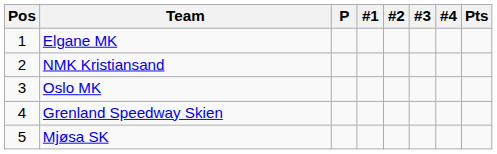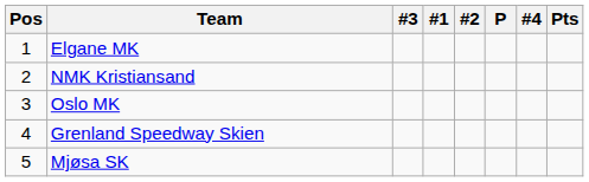 <table class="wikitable" style="font-size: 100%">
 <tr>
 <th width=20>Pos</th>
 <th width=300>Team</th>
-<th width=20>P</th>
+<th width=20>#3</th>
 <th width=20>#1</th>
 <th width=20>#2</th>
-<th width=20>#3</th>
+<th width=20>P</th>
 <th width=20>#4</th>
 <th width=20>Pts</th>
 </tr>
 <tr align=center style=>
 <td>1</td>
 <td align="left"><a href='#'>Elgane MK</a></td>
 <td></td>
 <td></td>
 <td></td>
 <td></td>
 <td></td>
 <td></td>
 </tr>
 <tr align=center style=>
 <td>2</td>
 <td align="left"><a href='#'>NMK Kristiansand</a></td>
 <td></td>
 <td></td>
 <td></td>
 <td></td>
 <td></td>
 <td></td>
 </tr>
 <tr align=center style=>
 <td>3</td>
 <td align="left"><a href='#'>Oslo MK</a></td>
 <td></td>
 <td></td>
 <td></td>
 <td></td>
 <td></td>
 <td></td>
 </tr>
 <tr align=center style=>
 <td>4</td>
 <td align="left"><a href='#'>Grenland Speedway Skien</a></td>
 <td></td>
 <td></td>
 <td></td>
 <td></td>
 <td></td>
 <td></td>
 </tr>
 <tr align=center style=>
 <td>5</td>
 <td align="left"><a href='#'>Mjøsa SK</a></td>
 <td></td>
 <td></td>
 <td></td>
 <td></td>
 <td></td>
 <td></td>
 </tr>
 </table>
